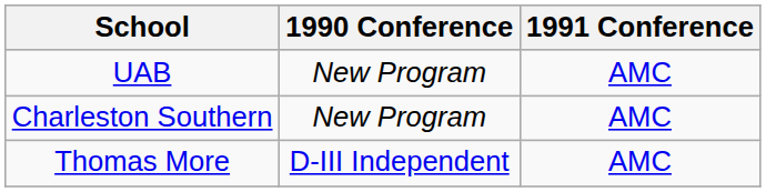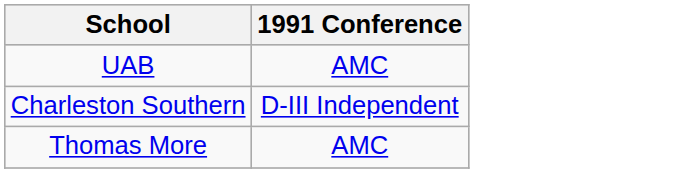 <table class="wikitable sortable">
 <tr>
 <th>School</th>
-<th>1990 Conference</th>
 <th>1991 Conference</th>
 </tr>
 <tr style="text-align:center;">
 <td><a href='#'>UAB</a></td>
-<td><em>New Program</em></td>
 <td><a href='#'>AMC</a></td>
 </tr>
 <tr style="text-align:center;">
 <td><a href='#'>Charleston Southern</a></td>
-<td><em>New Program</em></td>
-<td><a href='#'>AMC</a></td>
+<td><a href='#'>D-III Independent</a></td>
 </tr>
 <tr style="text-align:center;">
 <td><a href='#'>Thomas More</a></td>
-<td><a href='#'>D-III Independent</a></td>
 <td><a href='#'>AMC</a></td>
 </tr>
 </table>
